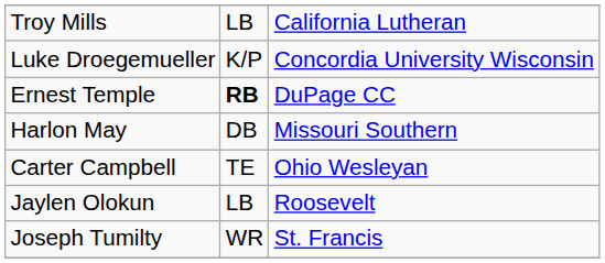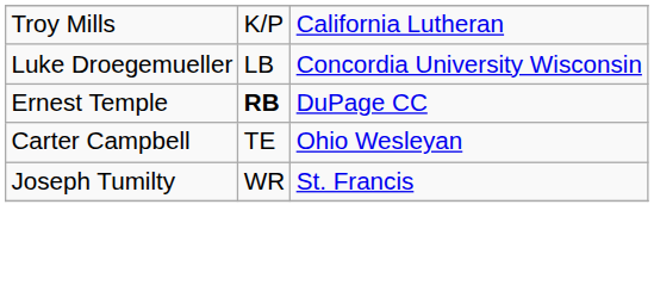 <table class="wikitable sortable">
 <tr>
 </tr>
 <tr>
 <td>Troy Mills</td>
-<td>LB</td>
+<td>K/P</td>
 <td><a href='#'>California Lutheran</a></td>
 </tr>
 <tr>
 <td>Luke Droegemueller</td>
-<td>K/P</td>
+<td>LB</td>
 <td><a href='#'>Concordia University Wisconsin</a></td>
 </tr>
 <tr>
 <td>Ernest Temple</td>
 <td><strong>RB</strong></td>
 <td><a href='#'>DuPage CC</a></td>
 </tr>
 <tr>
-<td>Harlon May</td>
-<td>DB</td>
-<td><a href='#'>Missouri Southern</a></td>
-</tr>
-<tr>
 <td>Carter Campbell</td>
 <td>TE</td>
 <td><a href='#'>Ohio Wesleyan</a></td>
-</tr>
-<tr>
-<td>Jaylen Olokun</td>
-<td>LB</td>
-<td><a href='#'>Roosevelt</a></td>
 </tr>
 <tr>
 <td>Joseph Tumilty</td>
 <td>WR</td>
 <td><a href='#'>St. Francis</a></td>
 </tr>
 <tr>
 </tr>
 </table>
